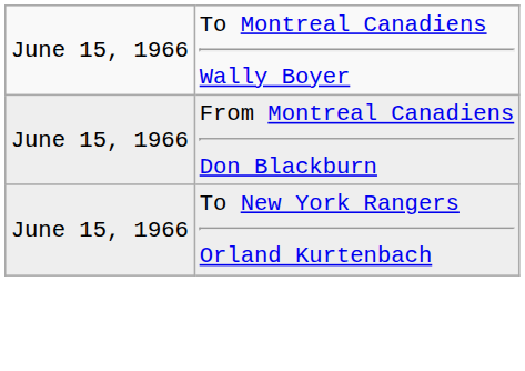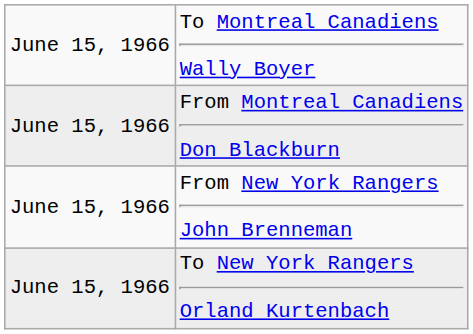 <table class="wikitable">
 <tr>
 <td>June 15, 1966</td>
 <td valign="top">To <a href='#'>Montreal Canadiens</a><hr><a href='#'>Wally Boyer</a></td>
 </tr>
 <tr bgcolor="#eeeeee">
 <td>June 15, 1966</td>
 <td valign="top">From <a href='#'>Montreal Canadiens</a><hr><a href='#'>Don Blackburn</a></td>
 </tr>
+<tr>
+<td>June 15, 1966</td>
+<td valign="top">From <a href='#'>New York Rangers</a><hr><a href='#'>John Brenneman</a></td>
+</tr>
 <tr bgcolor="#eeeeee">
 <td>June 15, 1966</td>
 <td valign="top">To <a href='#'>New York Rangers</a><hr><a href='#'>Orland Kurtenbach</a></td>
 </tr>
 </table>
